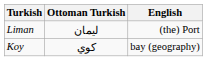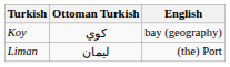 <table class = "wikitable">
 <tr>
 <th>Turkish</th>
 <th>Ottoman Turkish</th>
 <th>English</th>
 </tr>
 <tr>
+<td><em>Koy</em></td>
+<td align="center">كوي</td>
+<td align="right">bay (geography)</td>
+</tr>
+<tr>
 <td><em>Liman</em></td>
 <td align="center">ليمان</td>
 <td align="right">(the) Port</td>
 </tr>
-<tr>
-<td><em>Koy</em></td>
-<td align="center">كوي</td>
-<td align="right">bay (geography)</td>
-</tr>
 </table>
